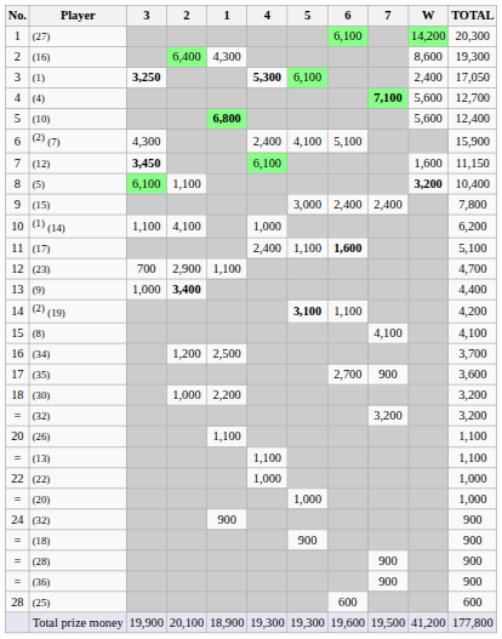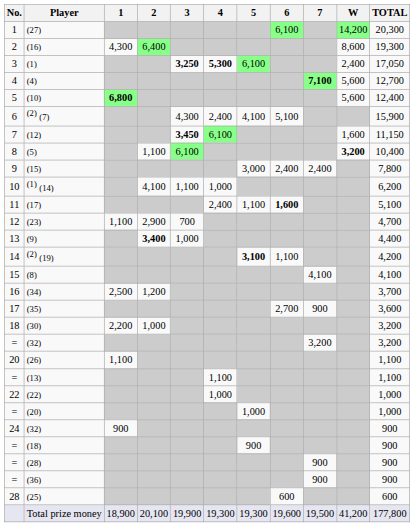 <table class="wikitable sortable" style="text-align:center;font-size:95%">
 <tr>
 <th>No.</th>
 <th>Player</th>
+<th>1</th>
+<th>2</th>
 <th>3</th>
-<th>2</th>
-<th>1</th>
 <th>4</th>
 <th>5</th>
 <th>6</th>
 <th>7</th>
 <th>W</th>
 <th>TOTAL</th>
 </tr>
 <tr>
 <td>1</td>
 <td style="text-align:left;" data-sort-value="Gould, Martin"> <small>(27)</small></td>
 <td style="background:#cccccc;"></td>
 <td style="background:#cccccc;"></td>
 <td style="background:#cccccc;"></td>
 <td style="background:#cccccc;"></td>
 <td style="background:#cccccc;"></td>
 <td style="background:#88ff88;">6,100</td>
 <td style="background:#cccccc;"></td>
 <td style="background:#88ff88;">14,200</td>
 <td>20,300</td>
 </tr>
 <tr>
 <td>2</td>
 <td style="text-align:left;" data-sort-value="Lisowski, Jack"> <small>(16)</small></td>
+<td>4,300</td>
+<td style="background:#88ff88;">6,400</td>
 <td style="background:#cccccc;"></td>
-<td style="background:#88ff88;">6,400</td>
-<td>4,300</td>
 <td style="background:#cccccc;"></td>
 <td style="background:#cccccc;"></td>
 <td style="background:#cccccc;"></td>
 <td style="background:#cccccc;"></td>
 <td>8,600</td>
 <td>19,300</td>
 </tr>
 <tr>
 <td>3</td>
 <td style="text-align:left;" data-sort-value="Selby, Mark"> <small>(1)</small></td>
-<td><strong>3,250</strong></td>
 <td style="background:#cccccc;"></td>
 <td style="background:#cccccc;"></td>
+<td><strong>3,250</strong></td>
 <td><strong>5,300</strong></td>
 <td style="background:#88ff88;">6,100</td>
 <td style="background:#cccccc;"></td>
 <td style="background:#cccccc;"></td>
 <td>2,400</td>
 <td>17,050</td>
 </tr>
 <tr>
 <td>4</td>
 <td style="text-align:left;" data-sort-value="Higgins, John"> <small>(4)</small></td>
 <td style="background:#cccccc;"></td>
 <td style="background:#cccccc;"></td>
 <td style="background:#cccccc;"></td>
 <td style="background:#cccccc;"></td>
 <td style="background:#cccccc;"></td>
 <td style="background:#cccccc;"></td>
 <td style="background:#88ff88;"><strong>7,100</strong></td>
 <td>5,600</td>
 <td>12,700</td>
 </tr>
 <tr>
 <td>5</td>
 <td style="text-align:left;" data-sort-value="Robertson, Neil"> <small>(10)</small></td>
+<td style="background:#88ff88;"><strong>6,800</strong></td>
 <td style="background:#cccccc;"></td>
 <td style="background:#cccccc;"></td>
-<td style="background:#88ff88;"><strong>6,800</strong></td>
 <td style="background:#cccccc;"></td>
 <td style="background:#cccccc;"></td>
 <td style="background:#cccccc;"></td>
 <td style="background:#cccccc;"></td>
 <td>5,600</td>
 <td>12,400</td>
 </tr>
 <tr>
 <td>6</td>
 <td style="text-align:left;" data-sort-value="Hawkins, Barry"><sup>(2)</sup> <small>(7)</small></td>
-<td>4,300</td>
 <td style="background:#cccccc;"></td>
 <td style="background:#cccccc;"></td>
+<td>4,300</td>
 <td>2,400</td>
 <td>4,100</td>
 <td>5,100</td>
 <td style="background:#cccccc;"></td>
 <td style="background:#cccccc;"></td>
 <td>15,900</td>
 </tr>
 <tr>
 <td>7</td>
 <td style="text-align:left;" data-sort-value="Bingham, Stuart"> <small>(12)</small></td>
-<td><strong>3,450</strong></td>
 <td style="background:#cccccc;"></td>
 <td style="background:#cccccc;"></td>
+<td><strong>3,450</strong></td>
 <td style="background:#88ff88;">6,100</td>
 <td style="background:#cccccc;"></td>
 <td style="background:#cccccc;"></td>
 <td style="background:#cccccc;"></td>
 <td>1,600</td>
 <td>11,150</td>
 </tr>
 <tr>
 <td>8</td>
 <td style="text-align:left;" data-sort-value="Trump, Judd"> <small>(5)</small></td>
+<td style="background:#cccccc;"></td>
+<td>1,100</td>
 <td style="background:#88ff88;">6,100</td>
-<td>1,100</td>
-<td style="background:#cccccc;"></td>
 <td style="background:#cccccc;"></td>
 <td style="background:#cccccc;"></td>
 <td style="background:#cccccc;"></td>
 <td style="background:#cccccc;"></td>
 <td><strong>3,200</strong></td>
 <td>10,400</td>
 </tr>
 <tr>
 <td>9</td>
 <td style="text-align:left;" data-sort-value="Maguire, Stephen"> <small>(15)</small></td>
 <td style="background:#cccccc;"></td>
 <td style="background:#cccccc;"></td>
 <td style="background:#cccccc;"></td>
 <td style="background:#cccccc;"></td>
 <td>3,000</td>
 <td>2,400</td>
 <td>2,400</td>
 <td style="background:#cccccc;"></td>
 <td>7,800</td>
 </tr>
 <tr>
 <td>10</td>
 <td style="text-align:left;" data-sort-value="Brecel, Luca"><sup>(1)</sup> <small>(14)</small></td>
+<td style="background:#cccccc;"></td>
+<td>4,100</td>
 <td>1,100</td>
-<td>4,100</td>
-<td style="background:#cccccc;"></td>
 <td>1,000</td>
 <td style="background:#cccccc;"></td>
 <td style="background:#cccccc;"></td>
 <td style="background:#cccccc;"></td>
 <td style="background:#cccccc;"></td>
 <td>6,200</td>
 </tr>
 <tr>
 <td>11</td>
 <td style="text-align:left;" data-sort-value="Carter, Ali"> <small>(17)</small></td>
 <td style="background:#cccccc;"></td>
 <td style="background:#cccccc;"></td>
 <td style="background:#cccccc;"></td>
 <td>2,400</td>
 <td>1,100</td>
 <td><strong>1,600</strong></td>
 <td style="background:#cccccc;"></td>
 <td style="background:#cccccc;"></td>
 <td>5,100</td>
 </tr>
 <tr>
 <td>12</td>
 <td style="text-align:left;" data-sort-value="Robertson, Jimmy"> <small>(23)</small></td>
+<td>1,100</td>
+<td>2,900</td>
 <td>700</td>
-<td>2,900</td>
-<td>1,100</td>
 <td style="background:#cccccc;"></td>
 <td style="background:#cccccc;"></td>
 <td style="background:#cccccc;"></td>
 <td style="background:#cccccc;"></td>
 <td style="background:#cccccc;"></td>
 <td>4,700</td>
 </tr>
 <tr>
 <td>13</td>
 <td style="text-align:left;" data-sort-value="Wilson, Kyren"> <small>(9)</small></td>
+<td style="background:#cccccc;"></td>
+<td><strong>3,400</strong></td>
 <td>1,000</td>
-<td><strong>3,400</strong></td>
-<td style="background:#cccccc;"></td>
 <td style="background:#cccccc;"></td>
 <td style="background:#cccccc;"></td>
 <td style="background:#cccccc;"></td>
 <td style="background:#cccccc;"></td>
 <td style="background:#cccccc;"></td>
 <td>4,400</td>
 </tr>
 <tr>
 <td>14</td>
 <td style="text-align:left;" data-sort-value="Gilbert, David"><sup>(2)</sup> <small>(19)</small></td>
 <td style="background:#cccccc;"></td>
 <td style="background:#cccccc;"></td>
 <td style="background:#cccccc;"></td>
 <td style="background:#cccccc;"></td>
 <td><strong>3,100</strong></td>
 <td>1,100</td>
 <td style="background:#cccccc;"></td>
 <td style="background:#cccccc;"></td>
 <td>4,200</td>
 </tr>
 <tr>
 <td>15</td>
 <td style="text-align:left;" data-sort-value="Ding, Junhui"> <small>(8)</small></td>
 <td style="background:#cccccc;"></td>
 <td style="background:#cccccc;"></td>
 <td style="background:#cccccc;"></td>
 <td style="background:#cccccc;"></td>
 <td style="background:#cccccc;"></td>
 <td style="background:#cccccc;"></td>
 <td>4,100</td>
 <td style="background:#cccccc;"></td>
 <td>4,100</td>
 </tr>
 <tr>
 <td>16</td>
 <td style="text-align:left;" data-sort-value="Walden, Ricky"> <small>(34)</small></td>
+<td>2,500</td>
+<td>1,200</td>
 <td style="background:#cccccc;"></td>
-<td>1,200</td>
-<td>2,500</td>
 <td style="background:#cccccc;"></td>
 <td style="background:#cccccc;"></td>
 <td style="background:#cccccc;"></td>
 <td style="background:#cccccc;"></td>
 <td style="background:#cccccc;"></td>
 <td>3,700</td>
 </tr>
 <tr>
 <td>17</td>
 <td style="text-align:left;" data-sort-value="Davis, Mark"> <small>(35)</small></td>
 <td style="background:#cccccc;"></td>
 <td style="background:#cccccc;"></td>
 <td style="background:#cccccc;"></td>
 <td style="background:#cccccc;"></td>
 <td style="background:#cccccc;"></td>
 <td>2,700</td>
 <td>900</td>
 <td style="background:#cccccc;"></td>
 <td>3,600</td>
 </tr>
 <tr>
 <td>18</td>
 <td style="text-align:left;" data-sort-value="Hamilton, Anthony"> <small>(30)</small></td>
+<td>2,200</td>
+<td>1,000</td>
 <td style="background:#cccccc;"></td>
-<td>1,000</td>
-<td>2,200</td>
 <td style="background:#cccccc;"></td>
 <td style="background:#cccccc;"></td>
 <td style="background:#cccccc;"></td>
 <td style="background:#cccccc;"></td>
 <td style="background:#cccccc;"></td>
 <td>3,200</td>
 </tr>
 <tr>
 <td data-sort-value=19>=</td>
 <td style="text-align:left;" data-sort-value="Saengkham, Noppon"> <small>(32)</small></td>
 <td style="background:#cccccc;"></td>
 <td style="background:#cccccc;"></td>
 <td style="background:#cccccc;"></td>
 <td style="background:#cccccc;"></td>
 <td style="background:#cccccc;"></td>
 <td style="background:#cccccc;"></td>
 <td>3,200</td>
 <td style="background:#cccccc;"></td>
 <td>3,200</td>
 </tr>
 <tr>
 <td>20</td>
 <td style="text-align:left;" data-sort-value="King, Mark"> <small>(26)</small></td>
+<td>1,100</td>
 <td style="background:#cccccc;"></td>
 <td style="background:#cccccc;"></td>
-<td>1,100</td>
 <td style="background:#cccccc;"></td>
 <td style="background:#cccccc;"></td>
 <td style="background:#cccccc;"></td>
 <td style="background:#cccccc;"></td>
 <td style="background:#cccccc;"></td>
 <td>1,100</td>
 </tr>
 <tr>
 <td data-sort-value=21>=</td>
 <td style="text-align:left;" data-sort-value="Day, Ryan"> <small>(13)</small></td>
 <td style="background:#cccccc;"></td>
 <td style="background:#cccccc;"></td>
 <td style="background:#cccccc;"></td>
 <td>1,100</td>
 <td style="background:#cccccc;"></td>
 <td style="background:#cccccc;"></td>
 <td style="background:#cccccc;"></td>
 <td style="background:#cccccc;"></td>
 <td>1,100</td>
 </tr>
 <tr>
 <td>22</td>
 <td style="text-align:left;" data-sort-value="Dott, Graeme"> <small>(22)</small></td>
 <td style="background:#cccccc;"></td>
 <td style="background:#cccccc;"></td>
 <td style="background:#cccccc;"></td>
 <td>1,000</td>
 <td style="background:#cccccc;"></td>
 <td style="background:#cccccc;"></td>
 <td style="background:#cccccc;"></td>
 <td style="background:#cccccc;"></td>
 <td>1,000</td>
 </tr>
 <tr>
 <td data-sort-value=23>=</td>
 <td style="text-align:left;" data-sort-value="McGill, Anthony"> <small>(20)</small></td>
 <td style="background:#cccccc;"></td>
 <td style="background:#cccccc;"></td>
 <td style="background:#cccccc;"></td>
 <td style="background:#cccccc;"></td>
 <td>1,000</td>
 <td style="background:#cccccc;"></td>
 <td style="background:#cccccc;"></td>
 <td style="background:#cccccc;"></td>
 <td>1,000</td>
 </tr>
 <tr>
 <td>24</td>
 <td style="text-align:left;" data-sort-value="Milkins, Robert"> <small>(32)</small></td>
+<td>900</td>
 <td style="background:#cccccc;"></td>
 <td style="background:#cccccc;"></td>
-<td>900</td>
 <td style="background:#cccccc;"></td>
 <td style="background:#cccccc;"></td>
 <td style="background:#cccccc;"></td>
 <td style="background:#cccccc;"></td>
 <td style="background:#cccccc;"></td>
 <td>900</td>
 </tr>
 <tr>
 <td data-sort-value=25>=</td>
 <td style="text-align:left;" data-sort-value="Perry, Joe"> <small>(18)</small></td>
 <td style="background:#cccccc;"></td>
 <td style="background:#cccccc;"></td>
 <td style="background:#cccccc;"></td>
 <td style="background:#cccccc;"></td>
 <td>900</td>
 <td style="background:#cccccc;"></td>
 <td style="background:#cccccc;"></td>
 <td style="background:#cccccc;"></td>
 <td>900</td>
 </tr>
 <tr>
 <td data-sort-value=26>=</td>
 <td style="text-align:left;" data-sort-value="Ford, Tom"> <small>(28)</small></td>
 <td style="background:#cccccc;"></td>
 <td style="background:#cccccc;"></td>
 <td style="background:#cccccc;"></td>
 <td style="background:#cccccc;"></td>
 <td style="background:#cccccc;"></td>
 <td style="background:#cccccc;"></td>
 <td>900</td>
 <td style="background:#cccccc;"></td>
 <td>900</td>
 </tr>
 <tr>
 <td data-sort-value=27>=</td>
 <td style="text-align:left;" data-sort-value="White, Michael"> <small>(36)</small></td>
 <td style="background:#cccccc;"></td>
 <td style="background:#cccccc;"></td>
 <td style="background:#cccccc;"></td>
 <td style="background:#cccccc;"></td>
 <td style="background:#cccccc;"></td>
 <td style="background:#cccccc;"></td>
 <td>900</td>
 <td style="background:#cccccc;"></td>
 <td>900</td>
 </tr>
 <tr>
 <td>28</td>
 <td style="text-align:left;" data-sort-value="Xiao, Guodong"> <small>(25)</small></td>
 <td style="background:#cccccc;"></td>
 <td style="background:#cccccc;"></td>
 <td style="background:#cccccc;"></td>
 <td style="background:#cccccc;"></td>
 <td style="background:#cccccc;"></td>
 <td>600</td>
 <td style="background:#cccccc;"></td>
 <td style="background:#cccccc;"></td>
 <td>600</td>
 </tr>
 <tr class=sortbottom>
 <td style="background:#e6e6f2;"></td>
 <td style="text-align:centre; background:#e6e6f2;">Total prize money</td>
+<td style="background:#e6e6f2;">18,900</td>
+<td style="background:#e6e6f2;">20,100</td>
 <td style="background:#e6e6f2;">19,900</td>
-<td style="background:#e6e6f2;">20,100</td>
-<td style="background:#e6e6f2;">18,900</td>
 <td style="background:#e6e6f2;">19,300</td>
 <td style="background:#e6e6f2;">19,300</td>
 <td style="background:#e6e6f2;">19,600</td>
 <td style="background:#e6e6f2;">19,500</td>
 <td style="background:#e6e6f2;">41,200</td>
 <td style="background:#e6e6f2;">177,800</td>
 </tr>
 </table>
